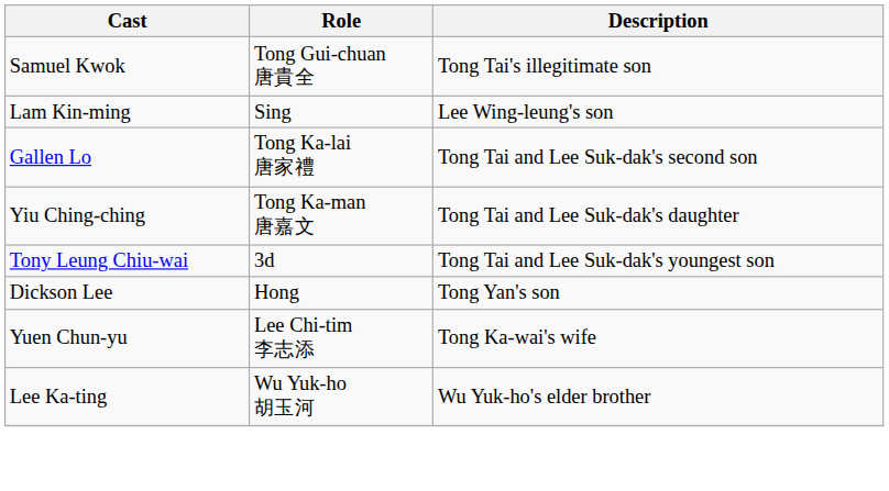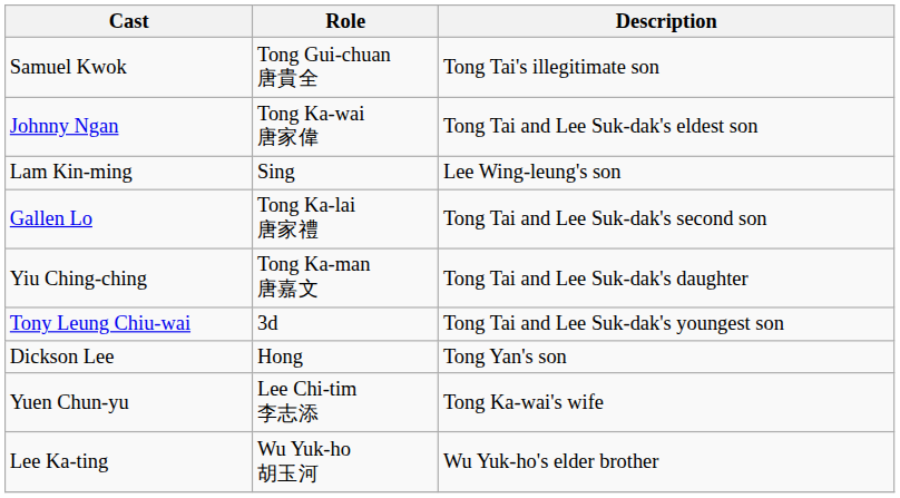 <table class="wikitable" width="55%">
 <tr>
 <th>Cast</th>
 <th>Role</th>
 <th>Description</th>
 </tr>
 <tr>
 <td>Samuel Kwok</td>
 <td>Tong Gui-chuan<br>唐貴全</td>
 <td>Tong Tai's illegitimate son</td>
+</tr>
+<tr>
+<td><a href='#'>Johnny Ngan</a></td>
+<td>Tong Ka-wai<br>唐家偉</td>
+<td>Tong Tai and Lee Suk-dak's eldest son</td>
 </tr>
 <tr>
 <td>Lam Kin-ming</td>
 <td>Sing</td>
 <td>Lee Wing-leung's son</td>
 </tr>
 <tr>
 <td><a href='#'>Gallen Lo</a></td>
 <td>Tong Ka-lai<br>唐家禮</td>
 <td>Tong Tai and Lee Suk-dak's second son</td>
 </tr>
 <tr>
 <td>Yiu Ching-ching</td>
 <td>Tong Ka-man<br>唐嘉文</td>
 <td>Tong Tai and Lee Suk-dak's daughter</td>
 </tr>
 <tr>
 <td><a href='#'>Tony Leung Chiu-wai</a></td>
 <td>3d</td>
 <td>Tong Tai and Lee Suk-dak's youngest son</td>
 </tr>
 <tr>
 <td>Dickson Lee</td>
 <td>Hong</td>
 <td>Tong Yan's son</td>
 </tr>
 <tr>
 <td>Yuen Chun-yu</td>
 <td>Lee Chi-tim<br>李志添</td>
 <td>Tong Ka-wai's wife</td>
 </tr>
 <tr>
 <td>Lee Ka-ting</td>
 <td>Wu Yuk-ho<br>胡玉河</td>
 <td>Wu Yuk-ho's elder brother</td>
 </tr>
 <tr>
 </tr>
 </table>
